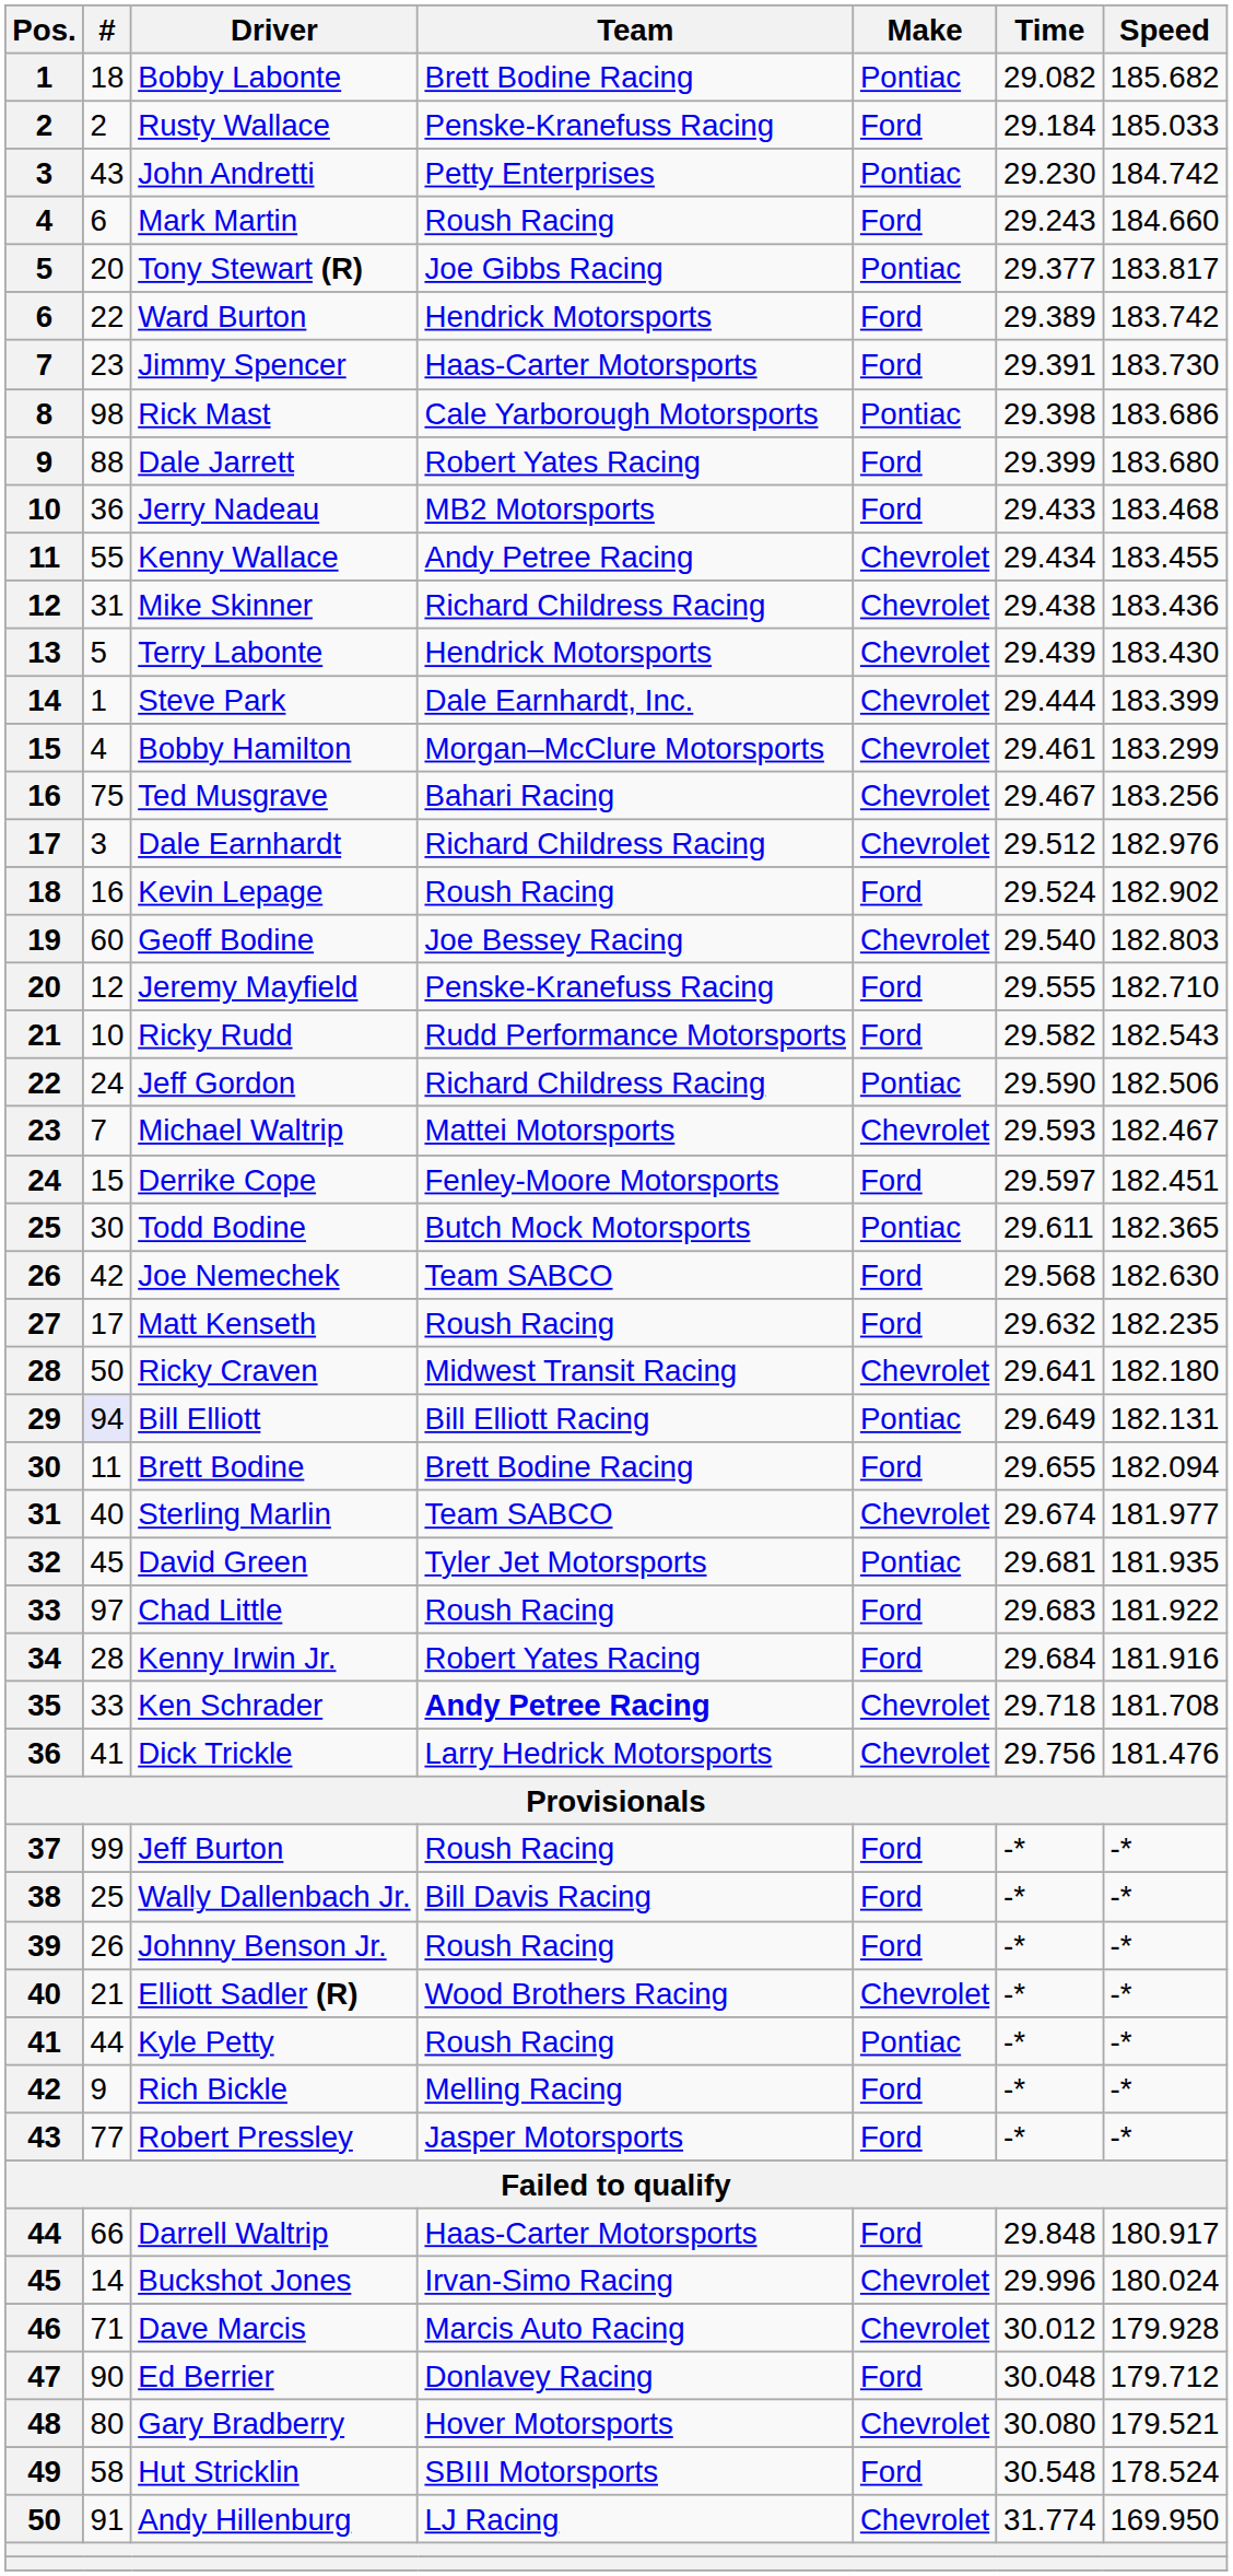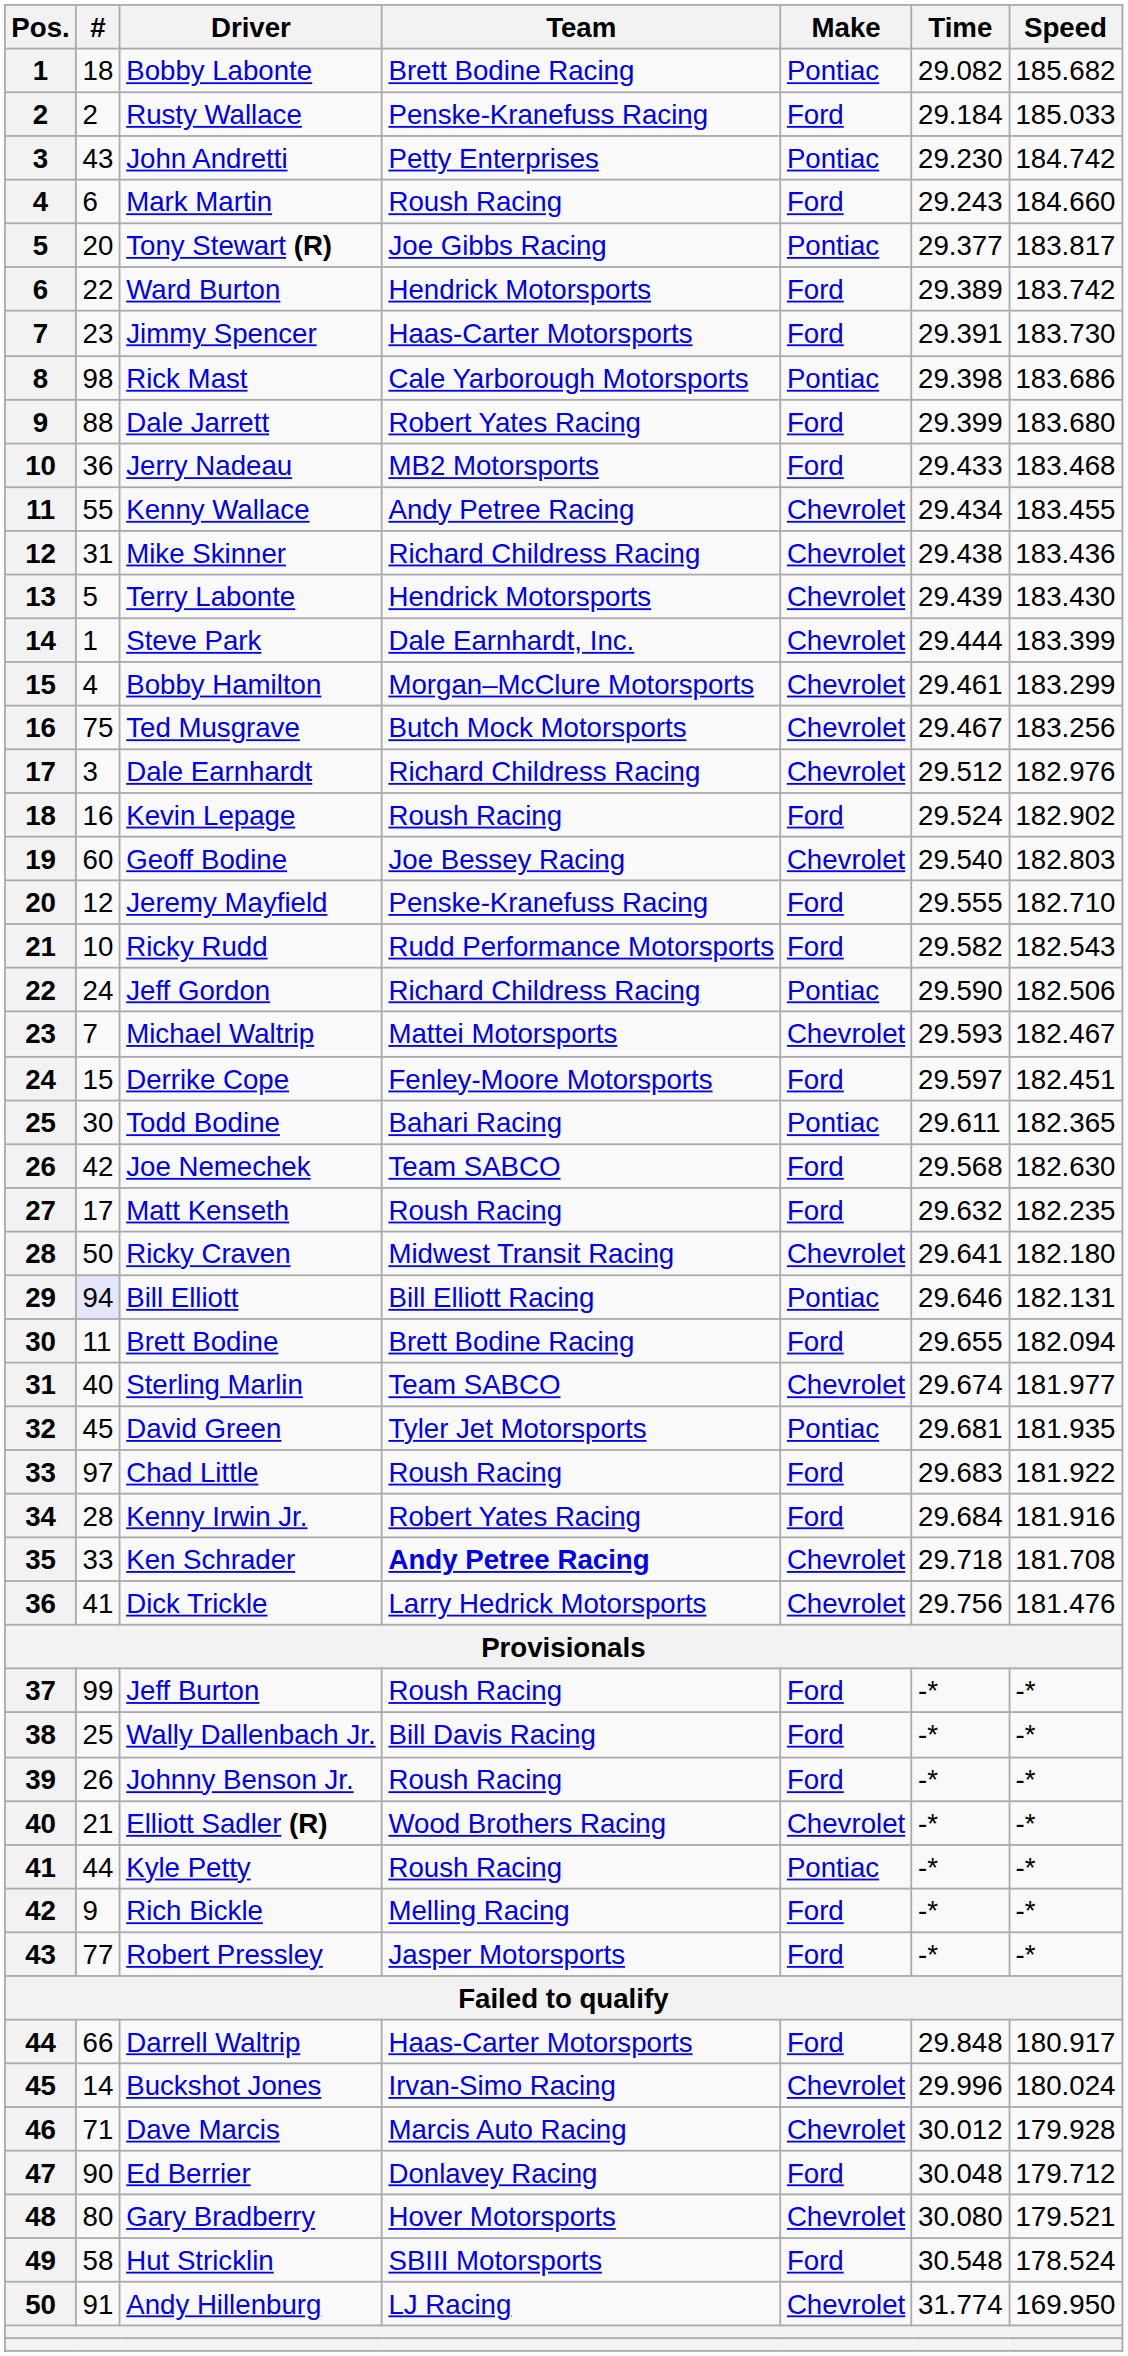 <table class="wikitable" style="font-size:95%">
 <tr>
 <th>Pos.</th>
 <th>#</th>
 <th>Driver</th>
 <th>Team</th>
 <th>Make</th>
 <th>Time</th>
 <th>Speed</th>
 </tr>
 <tr>
 <th>1</th>
 <td>18</td>
 <td><a href='#'>Bobby Labonte</a></td>
 <td><a href='#'>Brett Bodine Racing</a></td>
 <td><a href='#'>Pontiac</a></td>
 <td>29.082</td>
 <td>185.682</td>
 </tr>
 <tr>
 <th>2</th>
 <td>2</td>
 <td><a href='#'>Rusty Wallace</a></td>
 <td><a href='#'>Penske-Kranefuss Racing</a></td>
 <td><a href='#'>Ford</a></td>
 <td>29.184</td>
 <td>185.033</td>
 </tr>
 <tr>
 <th>3</th>
 <td>43</td>
 <td><a href='#'>John Andretti</a></td>
 <td><a href='#'>Petty Enterprises</a></td>
 <td><a href='#'>Pontiac</a></td>
 <td>29.230</td>
 <td>184.742</td>
 </tr>
 <tr>
 <th>4</th>
 <td>6</td>
 <td><a href='#'>Mark Martin</a></td>
 <td><a href='#'>Roush Racing</a></td>
 <td><a href='#'>Ford</a></td>
 <td>29.243</td>
 <td>184.660</td>
 </tr>
 <tr>
 <th>5</th>
 <td>20</td>
 <td><a href='#'>Tony Stewart</a> <strong>(R)</strong></td>
 <td><a href='#'>Joe Gibbs Racing</a></td>
 <td><a href='#'>Pontiac</a></td>
 <td>29.377</td>
 <td>183.817</td>
 </tr>
 <tr>
 <th>6</th>
 <td>22</td>
 <td><a href='#'>Ward Burton</a></td>
 <td><a href='#'>Hendrick Motorsports</a></td>
 <td><a href='#'>Ford</a></td>
 <td>29.389</td>
 <td>183.742</td>
 </tr>
 <tr>
 <th>7</th>
 <td>23</td>
 <td><a href='#'>Jimmy Spencer</a></td>
 <td><a href='#'>Haas-Carter Motorsports</a></td>
 <td><a href='#'>Ford</a></td>
 <td>29.391</td>
 <td>183.730</td>
 </tr>
 <tr>
 <th>8</th>
 <td>98</td>
 <td><a href='#'>Rick Mast</a></td>
 <td><a href='#'>Cale Yarborough Motorsports</a></td>
 <td><a href='#'>Pontiac</a></td>
 <td>29.398</td>
 <td>183.686</td>
 </tr>
 <tr>
 <th>9</th>
 <td>88</td>
 <td><a href='#'>Dale Jarrett</a></td>
 <td><a href='#'>Robert Yates Racing</a></td>
 <td><a href='#'>Ford</a></td>
 <td>29.399</td>
 <td>183.680</td>
 </tr>
 <tr>
 <th>10</th>
 <td>36</td>
 <td><a href='#'>Jerry Nadeau</a></td>
 <td><a href='#'>MB2 Motorsports</a></td>
 <td><a href='#'>Ford</a></td>
 <td>29.433</td>
 <td>183.468</td>
 </tr>
 <tr>
 <th>11</th>
 <td>55</td>
 <td><a href='#'>Kenny Wallace</a></td>
 <td><a href='#'>Andy Petree Racing</a></td>
 <td><a href='#'>Chevrolet</a></td>
 <td>29.434</td>
 <td>183.455</td>
 </tr>
 <tr>
 <th>12</th>
 <td>31</td>
 <td><a href='#'>Mike Skinner</a></td>
 <td><a href='#'>Richard Childress Racing</a></td>
 <td><a href='#'>Chevrolet</a></td>
 <td>29.438</td>
 <td>183.436</td>
 </tr>
 <tr>
 <th>13</th>
 <td>5</td>
 <td><a href='#'>Terry Labonte</a></td>
 <td><a href='#'>Hendrick Motorsports</a></td>
 <td><a href='#'>Chevrolet</a></td>
 <td>29.439</td>
 <td>183.430</td>
 </tr>
 <tr>
 <th>14</th>
 <td>1</td>
 <td><a href='#'>Steve Park</a></td>
 <td><a href='#'>Dale Earnhardt, Inc.</a></td>
 <td><a href='#'>Chevrolet</a></td>
 <td>29.444</td>
 <td>183.399</td>
 </tr>
 <tr>
 <th>15</th>
 <td>4</td>
 <td><a href='#'>Bobby Hamilton</a></td>
 <td><a href='#'>Morgan–McClure Motorsports</a></td>
 <td><a href='#'>Chevrolet</a></td>
 <td>29.461</td>
 <td>183.299</td>
 </tr>
 <tr>
 <th>16</th>
 <td>75</td>
 <td><a href='#'>Ted Musgrave</a></td>
-<td><a href='#'>Bahari Racing</a></td>
+<td><a href='#'>Butch Mock Motorsports</a></td>
 <td><a href='#'>Chevrolet</a></td>
 <td>29.467</td>
 <td>183.256</td>
 </tr>
 <tr>
 <th>17</th>
 <td>3</td>
 <td><a href='#'>Dale Earnhardt</a></td>
 <td><a href='#'>Richard Childress Racing</a></td>
 <td><a href='#'>Chevrolet</a></td>
 <td>29.512</td>
 <td>182.976</td>
 </tr>
 <tr>
 <th>18</th>
 <td>16</td>
 <td><a href='#'>Kevin Lepage</a></td>
 <td><a href='#'>Roush Racing</a></td>
 <td><a href='#'>Ford</a></td>
 <td>29.524</td>
 <td>182.902</td>
 </tr>
 <tr>
 <th>19</th>
 <td>60</td>
 <td><a href='#'>Geoff Bodine</a></td>
 <td><a href='#'>Joe Bessey Racing</a></td>
 <td><a href='#'>Chevrolet</a></td>
 <td>29.540</td>
 <td>182.803</td>
 </tr>
 <tr>
 <th>20</th>
 <td>12</td>
 <td><a href='#'>Jeremy Mayfield</a></td>
 <td><a href='#'>Penske-Kranefuss Racing</a></td>
 <td><a href='#'>Ford</a></td>
 <td>29.555</td>
 <td>182.710</td>
 </tr>
 <tr>
 <th>21</th>
 <td>10</td>
 <td><a href='#'>Ricky Rudd</a></td>
 <td><a href='#'>Rudd Performance Motorsports</a></td>
 <td><a href='#'>Ford</a></td>
 <td>29.582</td>
 <td>182.543</td>
 </tr>
 <tr>
 <th>22</th>
 <td>24</td>
 <td><a href='#'>Jeff Gordon</a></td>
 <td><a href='#'>Richard Childress Racing</a></td>
 <td><a href='#'>Pontiac</a></td>
 <td>29.590</td>
 <td>182.506</td>
 </tr>
 <tr>
 <th>23</th>
 <td>7</td>
 <td><a href='#'>Michael Waltrip</a></td>
 <td><a href='#'>Mattei Motorsports</a></td>
 <td><a href='#'>Chevrolet</a></td>
 <td>29.593</td>
 <td>182.467</td>
 </tr>
 <tr>
 <th>24</th>
 <td>15</td>
 <td><a href='#'>Derrike Cope</a></td>
 <td><a href='#'>Fenley-Moore Motorsports</a></td>
 <td><a href='#'>Ford</a></td>
 <td>29.597</td>
 <td>182.451</td>
 </tr>
 <tr>
 <th>25</th>
 <td>30</td>
 <td><a href='#'>Todd Bodine</a></td>
-<td><a href='#'>Butch Mock Motorsports</a></td>
+<td><a href='#'>Bahari Racing</a></td>
 <td><a href='#'>Pontiac</a></td>
 <td>29.611</td>
 <td>182.365</td>
 </tr>
 <tr>
 <th>26</th>
 <td>42</td>
 <td><a href='#'>Joe Nemechek</a></td>
 <td><a href='#'>Team SABCO</a></td>
 <td><a href='#'>Ford</a></td>
 <td>29.568</td>
 <td>182.630</td>
 </tr>
 <tr>
 <th>27</th>
 <td>17</td>
 <td><a href='#'>Matt Kenseth</a></td>
 <td><a href='#'>Roush Racing</a></td>
 <td><a href='#'>Ford</a></td>
 <td>29.632</td>
 <td>182.235</td>
 </tr>
 <tr>
 <th>28</th>
 <td>50</td>
 <td><a href='#'>Ricky Craven</a></td>
 <td><a href='#'>Midwest Transit Racing</a></td>
 <td><a href='#'>Chevrolet</a></td>
 <td>29.641</td>
 <td>182.180</td>
 </tr>
 <tr>
 <th>29</th>
 <td style="background: lavender;">94</td>
 <td><a href='#'>Bill Elliott</a></td>
 <td><a href='#'>Bill Elliott Racing</a></td>
 <td><a href='#'>Pontiac</a></td>
-<td>29.649</td>
+<td>29.646</td>
 <td>182.131</td>
 </tr>
 <tr>
 <th>30</th>
 <td>11</td>
 <td><a href='#'>Brett Bodine</a></td>
 <td><a href='#'>Brett Bodine Racing</a></td>
 <td><a href='#'>Ford</a></td>
 <td>29.655</td>
 <td>182.094</td>
 </tr>
 <tr>
 <th>31</th>
 <td>40</td>
 <td><a href='#'>Sterling Marlin</a></td>
 <td><a href='#'>Team SABCO</a></td>
 <td><a href='#'>Chevrolet</a></td>
 <td>29.674</td>
 <td>181.977</td>
 </tr>
 <tr>
 <th>32</th>
 <td>45</td>
 <td><a href='#'>David Green</a></td>
 <td><a href='#'>Tyler Jet Motorsports</a></td>
 <td><a href='#'>Pontiac</a></td>
 <td>29.681</td>
 <td>181.935</td>
 </tr>
 <tr>
 <th>33</th>
 <td>97</td>
 <td><a href='#'>Chad Little</a></td>
 <td><a href='#'>Roush Racing</a></td>
 <td><a href='#'>Ford</a></td>
 <td>29.683</td>
 <td>181.922</td>
 </tr>
 <tr>
 <th>34</th>
 <td>28</td>
 <td><a href='#'>Kenny Irwin Jr.</a></td>
 <td><a href='#'>Robert Yates Racing</a></td>
 <td><a href='#'>Ford</a></td>
 <td>29.684</td>
 <td>181.916</td>
 </tr>
 <tr>
 <th>35</th>
 <td>33</td>
 <td><a href='#'>Ken Schrader</a></td>
 <td><strong><a href='#'>Andy Petree Racing</a></strong></td>
 <td><a href='#'>Chevrolet</a></td>
 <td>29.718</td>
 <td>181.708</td>
 </tr>
 <tr>
 <th>36</th>
 <td>41</td>
 <td><a href='#'>Dick Trickle</a></td>
 <td><a href='#'>Larry Hedrick Motorsports</a></td>
 <td><a href='#'>Chevrolet</a></td>
 <td>29.756</td>
 <td>181.476</td>
 </tr>
 <tr>
 <th colspan="7">Provisionals</th>
 </tr>
 <tr>
 <th>37</th>
 <td>99</td>
 <td><a href='#'>Jeff Burton</a></td>
 <td><a href='#'>Roush Racing</a></td>
 <td><a href='#'>Ford</a></td>
 <td>-*</td>
 <td>-*</td>
 </tr>
 <tr>
 <th>38</th>
 <td>25</td>
 <td><a href='#'>Wally Dallenbach Jr.</a></td>
 <td><a href='#'>Bill Davis Racing</a></td>
 <td><a href='#'>Ford</a></td>
 <td>-*</td>
 <td>-*</td>
 </tr>
 <tr>
 <th>39</th>
 <td>26</td>
 <td><a href='#'>Johnny Benson Jr.</a></td>
 <td><a href='#'>Roush Racing</a></td>
 <td><a href='#'>Ford</a></td>
 <td>-*</td>
 <td>-*</td>
 </tr>
 <tr>
 <th>40</th>
 <td>21</td>
 <td><a href='#'>Elliott Sadler</a> <strong>(R)</strong></td>
 <td><a href='#'>Wood Brothers Racing</a></td>
 <td><a href='#'>Chevrolet</a></td>
 <td>-*</td>
 <td>-*</td>
 </tr>
 <tr>
 <th>41</th>
 <td>44</td>
 <td><a href='#'>Kyle Petty</a></td>
 <td><a href='#'>Roush Racing</a></td>
 <td><a href='#'>Pontiac</a></td>
 <td>-*</td>
 <td>-*</td>
 </tr>
 <tr>
 <th>42</th>
 <td>9</td>
 <td><a href='#'>Rich Bickle</a></td>
 <td><a href='#'>Melling Racing</a></td>
 <td><a href='#'>Ford</a></td>
 <td>-*</td>
 <td>-*</td>
 </tr>
 <tr>
 <th>43</th>
 <td>77</td>
 <td><a href='#'>Robert Pressley</a></td>
 <td><a href='#'>Jasper Motorsports</a></td>
 <td><a href='#'>Ford</a></td>
 <td>-*</td>
 <td>-*</td>
 </tr>
 <tr>
 <th colspan="7">Failed to qualify</th>
 </tr>
 <tr>
 <th>44</th>
 <td>66</td>
 <td><a href='#'>Darrell Waltrip</a></td>
 <td><a href='#'>Haas-Carter Motorsports</a></td>
 <td><a href='#'>Ford</a></td>
 <td>29.848</td>
 <td>180.917</td>
 </tr>
 <tr>
 <th>45</th>
 <td>14</td>
 <td><a href='#'>Buckshot Jones</a></td>
 <td><a href='#'>Irvan-Simo Racing</a></td>
 <td><a href='#'>Chevrolet</a></td>
 <td>29.996</td>
 <td>180.024</td>
 </tr>
 <tr>
 <th>46</th>
 <td>71</td>
 <td><a href='#'>Dave Marcis</a></td>
 <td><a href='#'>Marcis Auto Racing</a></td>
 <td><a href='#'>Chevrolet</a></td>
 <td>30.012</td>
 <td>179.928</td>
 </tr>
 <tr>
 <th>47</th>
 <td>90</td>
 <td><a href='#'>Ed Berrier</a></td>
 <td><a href='#'>Donlavey Racing</a></td>
 <td><a href='#'>Ford</a></td>
 <td>30.048</td>
 <td>179.712</td>
 </tr>
 <tr>
 <th>48</th>
 <td>80</td>
 <td><a href='#'>Gary Bradberry</a></td>
 <td><a href='#'>Hover Motorsports</a></td>
 <td><a href='#'>Chevrolet</a></td>
 <td>30.080</td>
 <td>179.521</td>
 </tr>
 <tr>
 <th>49</th>
 <td>58</td>
 <td><a href='#'>Hut Stricklin</a></td>
 <td><a href='#'>SBIII Motorsports</a></td>
 <td><a href='#'>Ford</a></td>
 <td>30.548</td>
 <td>178.524</td>
 </tr>
 <tr>
 <th>50</th>
 <td>91</td>
 <td><a href='#'>Andy Hillenburg</a></td>
 <td><a href='#'>LJ Racing</a></td>
 <td><a href='#'>Chevrolet</a></td>
 <td>31.774</td>
 <td>169.950</td>
 </tr>
 <tr>
 <th colspan="7"></th>
 </tr>
 <tr>
 <th colspan="7"></th>
 </tr>
 </table>
